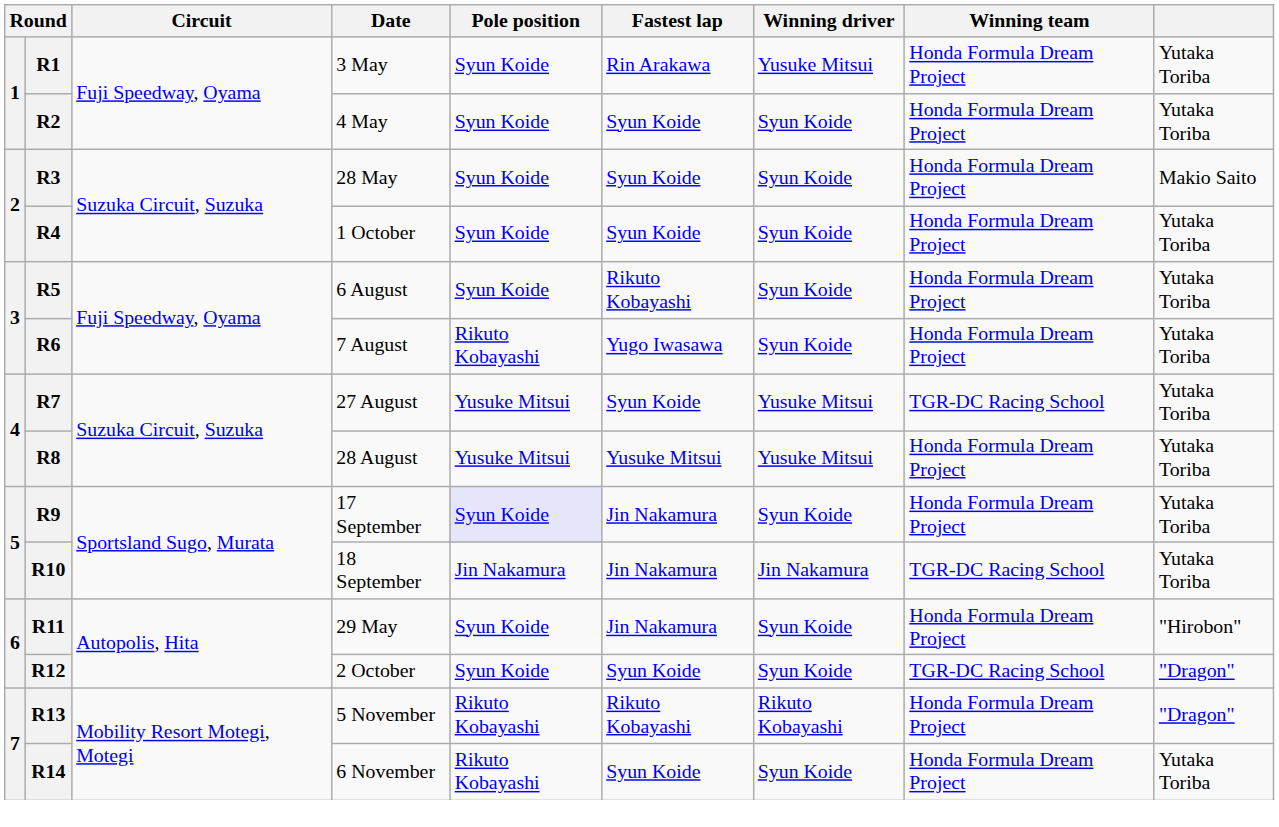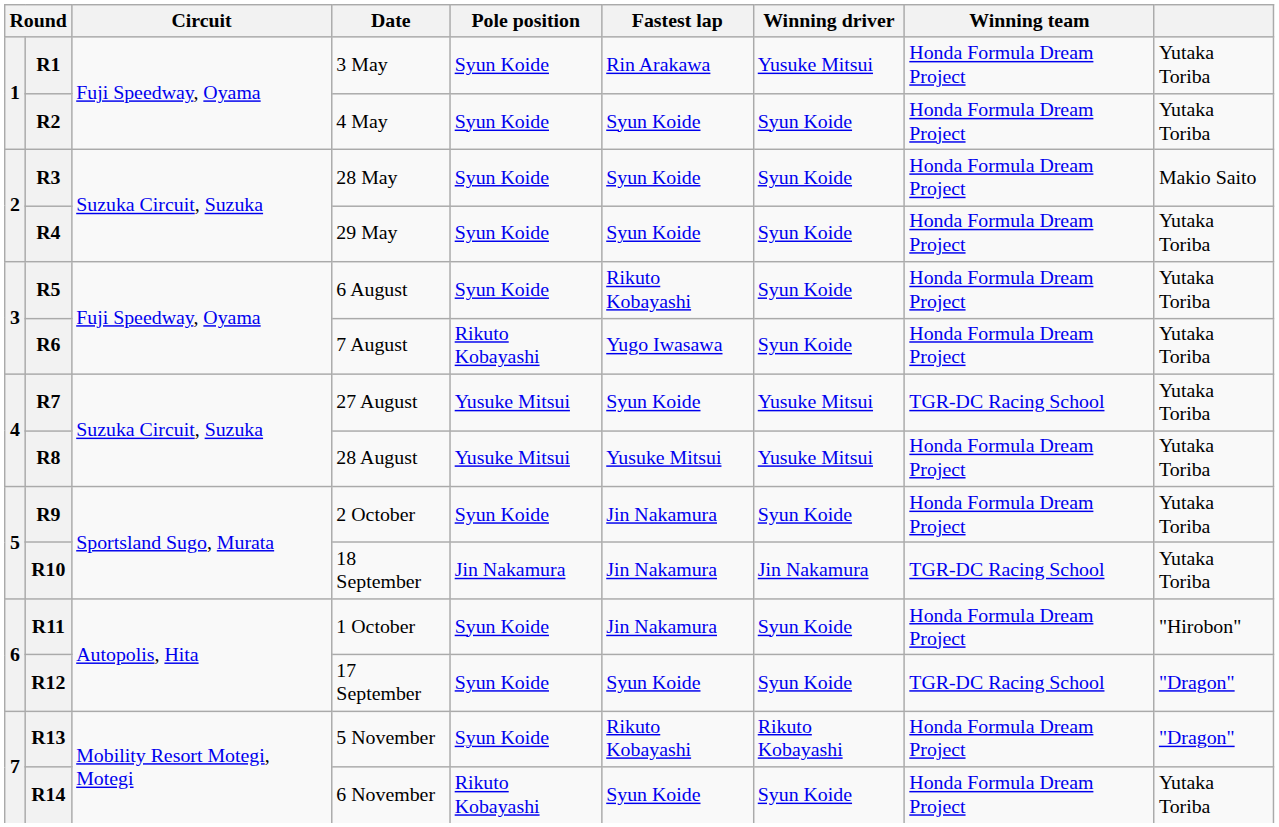 <table class="wikitable" style="font-size:85%;">
 <tr>
 <th colspan=2>Round</th>
 <th>Circuit</th>
 <th>Date</th>
 <th>Pole position</th>
 <th>Fastest lap</th>
 <th>Winning driver</th>
 <th>Winning team</th>
 <th></th>
 </tr>
 <tr>
 <th rowspan=2>1</th>
 <th>R1</th>
 <td rowspan=2><a href='#'>Fuji Speedway</a>, <a href='#'>Oyama</a></td>
 <td>3 May</td>
 <td><a href='#'>Syun Koide</a></td>
 <td><a href='#'>Rin Arakawa</a></td>
 <td><a href='#'>Yusuke Mitsui</a></td>
 <td><a href='#'>Honda Formula Dream Project</a></td>
 <td>Yutaka Toriba</td>
 </tr>
 <tr>
 <th>R2</th>
 <td>4 May</td>
 <td><a href='#'>Syun Koide</a></td>
 <td><a href='#'>Syun Koide</a></td>
 <td><a href='#'>Syun Koide</a></td>
 <td><a href='#'>Honda Formula Dream Project</a></td>
 <td>Yutaka Toriba</td>
 </tr>
 <tr>
 <th rowspan=2>2</th>
 <th>R3</th>
 <td rowspan=2><a href='#'>Suzuka Circuit</a>, <a href='#'>Suzuka</a></td>
 <td>28 May</td>
 <td><a href='#'>Syun Koide</a></td>
 <td><a href='#'>Syun Koide</a></td>
 <td><a href='#'>Syun Koide</a></td>
 <td><a href='#'>Honda Formula Dream Project</a></td>
 <td>Makio Saito</td>
 </tr>
 <tr>
 <th>R4</th>
-<td>1 October</td>
+<td>29 May</td>
 <td><a href='#'>Syun Koide</a></td>
 <td><a href='#'>Syun Koide</a></td>
 <td><a href='#'>Syun Koide</a></td>
 <td><a href='#'>Honda Formula Dream Project</a></td>
 <td>Yutaka Toriba</td>
 </tr>
 <tr>
 <th rowspan=2>3</th>
 <th>R5</th>
 <td rowspan=2><a href='#'>Fuji Speedway</a>, <a href='#'>Oyama</a></td>
 <td>6 August</td>
 <td><a href='#'>Syun Koide</a></td>
 <td><a href='#'>Rikuto Kobayashi</a></td>
 <td><a href='#'>Syun Koide</a></td>
 <td><a href='#'>Honda Formula Dream Project</a></td>
 <td>Yutaka Toriba</td>
 </tr>
 <tr>
 <th>R6</th>
 <td>7 August</td>
 <td><a href='#'>Rikuto Kobayashi</a></td>
 <td><a href='#'>Yugo Iwasawa</a></td>
 <td><a href='#'>Syun Koide</a></td>
 <td><a href='#'>Honda Formula Dream Project</a></td>
 <td>Yutaka Toriba</td>
 </tr>
 <tr>
 <th rowspan=2>4</th>
 <th>R7</th>
 <td rowspan=2><a href='#'>Suzuka Circuit</a>, <a href='#'>Suzuka</a></td>
 <td>27 August</td>
 <td><a href='#'>Yusuke Mitsui</a></td>
 <td><a href='#'>Syun Koide</a></td>
 <td><a href='#'>Yusuke Mitsui</a></td>
 <td><a href='#'>TGR-DC Racing School</a></td>
 <td>Yutaka Toriba</td>
 </tr>
 <tr>
 <th>R8</th>
 <td>28 August</td>
 <td><a href='#'>Yusuke Mitsui</a></td>
 <td><a href='#'>Yusuke Mitsui</a></td>
 <td><a href='#'>Yusuke Mitsui</a></td>
 <td><a href='#'>Honda Formula Dream Project</a></td>
 <td>Yutaka Toriba</td>
 </tr>
 <tr>
 <th rowspan=2>5</th>
 <th>R9</th>
 <td rowspan=2><a href='#'>Sportsland Sugo</a>, <a href='#'>Murata</a></td>
-<td>17 September</td>
-<td style="background: lavender;"><a href='#'>Syun Koide</a></td>
+<td>2 October</td>
+<td><a href='#'>Syun Koide</a></td>
 <td><a href='#'>Jin Nakamura</a></td>
 <td><a href='#'>Syun Koide</a></td>
 <td><a href='#'>Honda Formula Dream Project</a></td>
 <td>Yutaka Toriba</td>
 </tr>
 <tr>
 <th>R10</th>
 <td>18 September</td>
 <td><a href='#'>Jin Nakamura</a></td>
 <td><a href='#'>Jin Nakamura</a></td>
 <td><a href='#'>Jin Nakamura</a></td>
 <td><a href='#'>TGR-DC Racing School</a></td>
 <td>Yutaka Toriba</td>
 </tr>
 <tr>
 <th rowspan=2>6</th>
 <th>R11</th>
 <td rowspan=2><a href='#'>Autopolis</a>, <a href='#'>Hita</a></td>
-<td>29 May</td>
+<td>1 October</td>
 <td><a href='#'>Syun Koide</a></td>
 <td><a href='#'>Jin Nakamura</a></td>
 <td><a href='#'>Syun Koide</a></td>
 <td><a href='#'>Honda Formula Dream Project</a></td>
 <td>"Hirobon"</td>
 </tr>
 <tr>
 <th>R12</th>
-<td>2 October</td>
+<td>17 September</td>
 <td><a href='#'>Syun Koide</a></td>
 <td><a href='#'>Syun Koide</a></td>
 <td><a href='#'>Syun Koide</a></td>
 <td><a href='#'>TGR-DC Racing School</a></td>
 <td><a href='#'>"Dragon"</a></td>
 </tr>
 <tr>
 <th rowspan=2>7</th>
 <th>R13</th>
 <td rowspan=2><a href='#'>Mobility Resort Motegi</a>, <a href='#'>Motegi</a></td>
 <td>5 November</td>
-<td><a href='#'>Rikuto Kobayashi</a></td>
+<td><a href='#'>Syun Koide</a></td>
 <td><a href='#'>Rikuto Kobayashi</a></td>
 <td><a href='#'>Rikuto Kobayashi</a></td>
 <td><a href='#'>Honda Formula Dream Project</a></td>
 <td><a href='#'>"Dragon"</a></td>
 </tr>
 <tr>
 <th>R14</th>
 <td>6 November</td>
 <td><a href='#'>Rikuto Kobayashi</a></td>
 <td><a href='#'>Syun Koide</a></td>
 <td><a href='#'>Syun Koide</a></td>
 <td><a href='#'>Honda Formula Dream Project</a></td>
 <td>Yutaka Toriba</td>
 </tr>
 </table>
